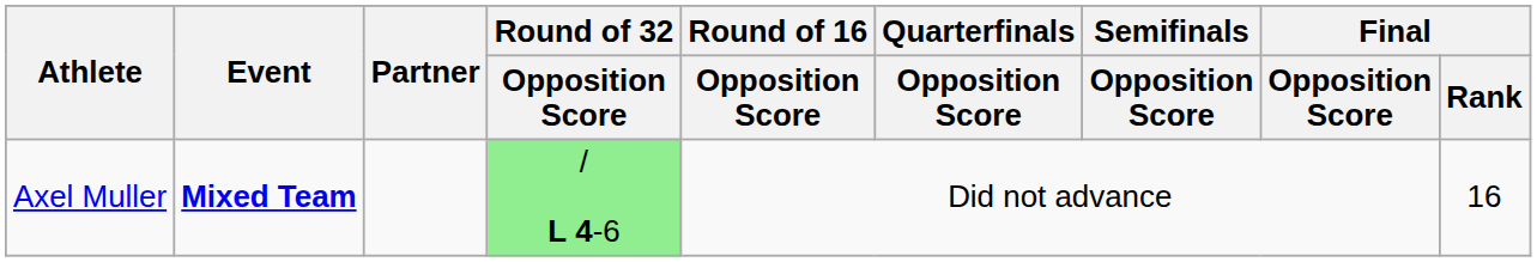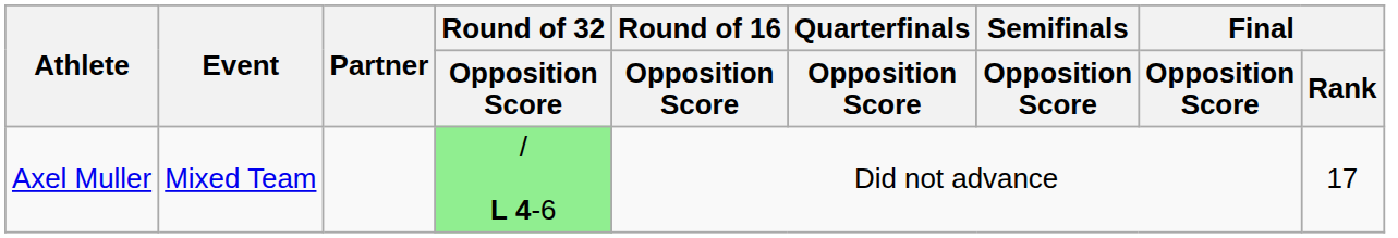 <table class="wikitable" border="1" style="font-size:90%">
 <tr>
 <th rowspan=2>Athlete</th>
 <th rowspan=2>Event</th>
 <th rowspan=2>Partner</th>
 <th>Round of 32</th>
 <th>Round of 16</th>
 <th>Quarterfinals</th>
 <th>Semifinals</th>
 <th colspan=2>Final</th>
 </tr>
 <tr>
 <th>Opposition<br>Score</th>
 <th>Opposition<br>Score</th>
 <th>Opposition<br>Score</th>
 <th>Opposition<br>Score</th>
 <th>Opposition<br>Score</th>
 <th>Rank</th>
 </tr>
 <tr>
 <td><a href='#'>Axel Muller</a></td>
-<td><strong><a href='#'>Mixed Team</a></strong></td>
+<td><a href='#'>Mixed Team</a></td>
 <td></td>
 <td align=center style="background: lightgreen;">/ <br>  <br> <strong>L</strong> <strong>4</strong>-6</td>
 <td colspan=4 align=center>Did not advance</td>
-<td align=center>16</td>
+<td align=center>17</td>
 </tr>
 </table>
